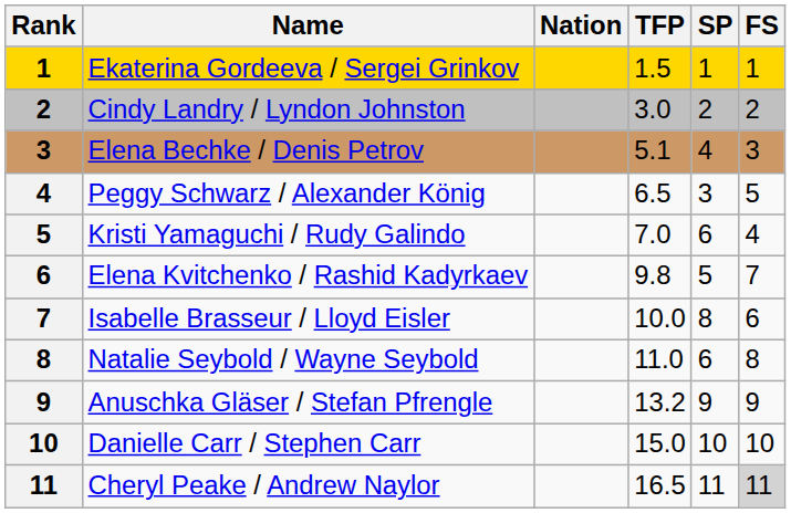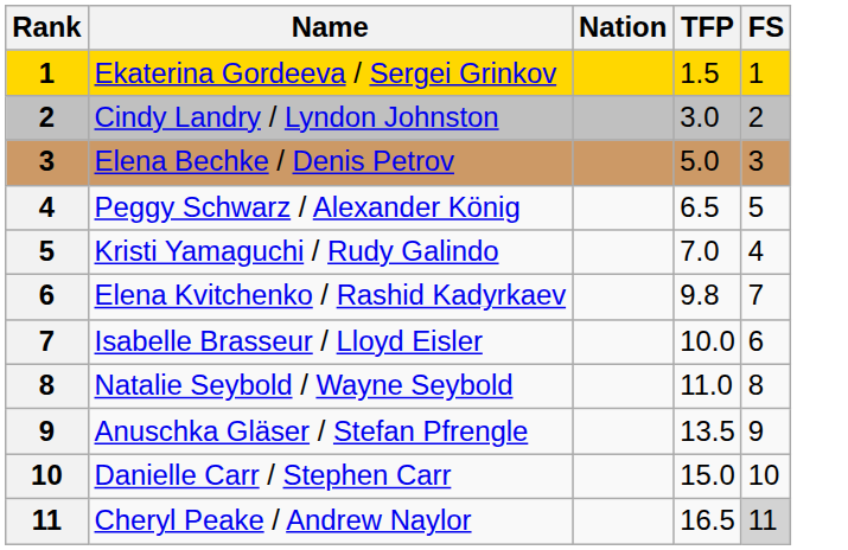 <table class="wikitable">
 <tr>
 <th>Rank</th>
 <th>Name</th>
 <th>Nation</th>
 <th>TFP</th>
-<th>SP</th>
 <th>FS</th>
 </tr>
 <tr bgcolor=gold>
 <td align=center><strong>1</strong></td>
 <td><a href='#'>Ekaterina Gordeeva</a> / <a href='#'>Sergei Grinkov</a></td>
 <td></td>
 <td>1.5</td>
 <td>1</td>
-<td>1</td>
 </tr>
 <tr bgcolor=silver>
 <td align=center><strong>2</strong></td>
 <td><a href='#'>Cindy Landry</a> / <a href='#'>Lyndon Johnston</a></td>
 <td></td>
 <td>3.0</td>
 <td>2</td>
-<td>2</td>
 </tr>
 <tr bgcolor=cc9966>
 <td align=center><strong>3</strong></td>
 <td><a href='#'>Elena Bechke</a> / <a href='#'>Denis Petrov</a></td>
 <td></td>
-<td>5.1</td>
-<td>4</td>
+<td>5.0</td>
 <td>3</td>
 </tr>
 <tr>
 <th>4</th>
 <td><a href='#'>Peggy Schwarz</a> / <a href='#'>Alexander König</a></td>
 <td></td>
 <td>6.5</td>
-<td>3</td>
 <td>5</td>
 </tr>
 <tr>
 <th>5</th>
 <td><a href='#'>Kristi Yamaguchi</a> / <a href='#'>Rudy Galindo</a></td>
 <td></td>
 <td>7.0</td>
-<td>6</td>
 <td>4</td>
 </tr>
 <tr>
 <th>6</th>
 <td><a href='#'>Elena Kvitchenko</a> / <a href='#'>Rashid Kadyrkaev</a></td>
 <td></td>
 <td>9.8</td>
-<td>5</td>
 <td>7</td>
 </tr>
 <tr>
 <th>7</th>
 <td><a href='#'>Isabelle Brasseur</a> / <a href='#'>Lloyd Eisler</a></td>
 <td></td>
 <td>10.0</td>
-<td>8</td>
 <td>6</td>
 </tr>
 <tr>
 <th>8</th>
 <td><a href='#'>Natalie Seybold</a> / <a href='#'>Wayne Seybold</a></td>
 <td></td>
 <td>11.0</td>
-<td>6</td>
 <td>8</td>
 </tr>
 <tr>
 <th>9</th>
 <td><a href='#'>Anuschka Gläser</a> / <a href='#'>Stefan Pfrengle</a></td>
 <td></td>
-<td>13.2</td>
-<td>9</td>
+<td>13.5</td>
 <td>9</td>
 </tr>
 <tr>
 <th>10</th>
 <td><a href='#'>Danielle Carr</a> / <a href='#'>Stephen Carr</a></td>
 <td></td>
 <td>15.0</td>
 <td>10</td>
-<td>10</td>
 </tr>
 <tr>
 <th>11</th>
 <td><a href='#'>Cheryl Peake</a> / <a href='#'>Andrew Naylor</a></td>
 <td></td>
 <td>16.5</td>
-<td>11</td>
 <td style="background: lightgrey;">11</td>
 </tr>
 </table>
